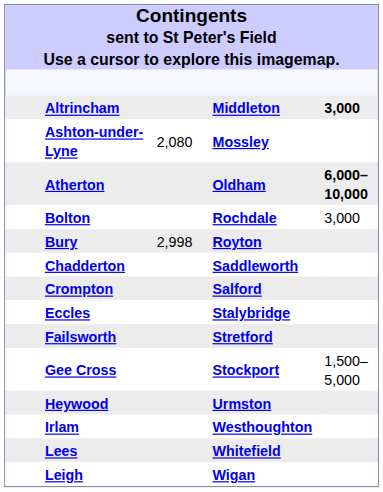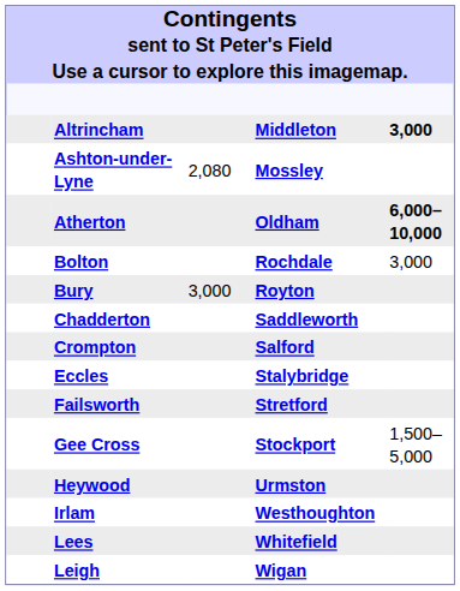 <table style="margin:0 0 1em 1em; width:315px; border:1px solid #8888aa; background:#f7f8ff; float:right;"  cellpadding="2" cellspacing="0">
 <tr>
 <th style="padding:0 5px; background:#ccf; text-align:center;" colspan="5">Contingents<br><small>sent to St Peter's Field<br> Use a cursor to explore this imagemap.</small></th>
 </tr>
 <tr>
 <td style="text-align:center;" colspan="5"><br></td>
 </tr>
 <tr style="font-size:90%; padding-left:5px; background:#ececec; text-align:left;">
 <th style="width:10%;"></th>
 <th style="width:30%;"><small><strong><a href='#'>Altrincham</a></strong></small></th>
 <th style="width:15%;"></th>
 <th style="width:30%;"><small><strong><a href='#'>Middleton</a></strong></small></th>
 <th style="width:15%;"><small>3,000</small></th>
 </tr>
 <tr style="font-size:90%; padding-left:25px; background:#fff; text-align:left;">
 <td></td>
 <td><small><strong><a href='#'>Ashton-under-Lyne</a></strong></small></td>
 <td><small>2,080</small></td>
 <td><small><strong><a href='#'>Mossley</a></strong></small></td>
 <td></td>
 </tr>
 <tr style="font-size: 90%; padding-left: 5px; background: #ececec;">
 <td></td>
 <td><small><strong><a href='#'>Atherton</a></strong></small></td>
 <td></td>
 <td><small><strong><a href='#'>Oldham</a></strong></small></td>
 <td><strong><small>6,000–10,000</small></strong></td>
 </tr>
 <tr style="font-size:90%; padding-left:10px; background:#fff; text-align:left;">
 <td></td>
 <td><small><strong><a href='#'>Bolton</a></strong></small></td>
 <td></td>
 <td><small><strong><a href='#'>Rochdale</a></strong></small></td>
 <td><small>3,000</small></td>
 </tr>
 <tr style="font-size:90%; margin-left:15px; background:#ececec; text-align:left;">
 <td></td>
 <td><small><strong><a href='#'>Bury</a></strong></small></td>
-<td><small>2,998</small></td>
+<td><small>3,000</small></td>
 <td><small><strong><a href='#'>Royton</a></strong></small></td>
 <td></td>
 </tr>
 <tr style="font-size:90%; padding-left:5px; background:#fff; text-align:left;">
 <td></td>
 <td><small><strong><a href='#'>Chadderton</a></strong></small></td>
 <td></td>
 <td><small><strong><a href='#'>Saddleworth</a></strong></small></td>
 <td></td>
 </tr>
 <tr style="font-size:90%; padding-left:10px; background:#ececec; text-align:left;">
 <td></td>
 <td><small><strong><a href='#'>Crompton</a></strong></small></td>
 <td></td>
 <td><small><strong><a href='#'>Salford</a></strong></small></td>
 <td></td>
 </tr>
 <tr style="font-size:90%; padding-left:10px; background:#fff; text-align:left;">
 <td></td>
 <td><small><strong><a href='#'>Eccles</a></strong></small></td>
 <td></td>
 <td><small><strong><a href='#'>Stalybridge</a></strong></small></td>
 <td></td>
 </tr>
 <tr style="font-size:90%; padding-left:10px; background:#ececec; text-align:left;">
 <td></td>
 <td><small><strong><a href='#'>Failsworth</a></strong></small></td>
 <td></td>
 <td><small><strong><a href='#'>Stretford</a></strong></small></td>
 <td></td>
 </tr>
 <tr style="font-size:90%; padding-left:10px; background:#fff; text-align:left;">
 <td></td>
 <td><small><strong><a href='#'>Gee Cross</a></strong></small></td>
 <td></td>
 <td><small><strong><a href='#'>Stockport</a></strong></small></td>
 <td><small>1,500–5,000</small></td>
 </tr>
 <tr style="font-size:90%; padding-left:10px; background:#ececec; text-align:left;">
 <td></td>
 <td><small><strong><a href='#'>Heywood</a></strong></small></td>
 <td></td>
 <td><small><strong><a href='#'>Urmston</a></strong></small></td>
 <td></td>
 </tr>
 <tr style="font-size:90%; padding-left:10px; background:#fff; text-align:left;">
 <td></td>
 <td><small><strong><a href='#'>Irlam</a></strong></small></td>
 <td></td>
 <td><small><strong><a href='#'>Westhoughton</a></strong></small></td>
 <td></td>
 </tr>
 <tr style="font-size:90%; padding-left:10px; background:#ececec; text-align:left;">
 <td></td>
 <td><small><strong><a href='#'>Lees</a></strong></small></td>
 <td></td>
 <td><small><strong><a href='#'>Whitefield</a></strong></small></td>
 <td></td>
 </tr>
 <tr style="font-size:90%; padding-left:10px; background:#fff; text-align:left;">
 <td></td>
 <td><small><strong><a href='#'>Leigh</a></strong></small></td>
 <td></td>
 <td><small><strong><a href='#'>Wigan</a></strong></small></td>
 <td></td>
 </tr>
 </table>
